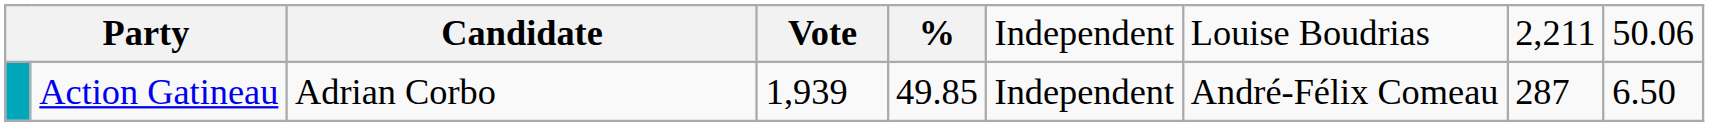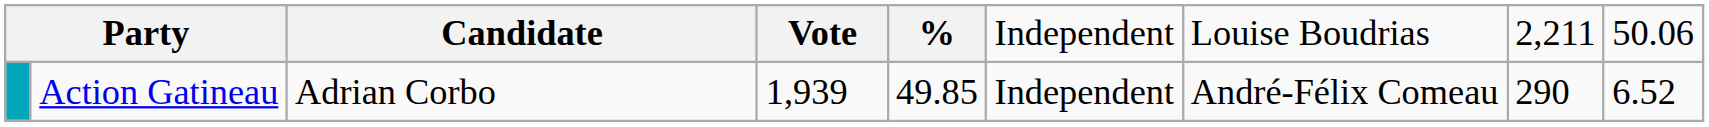 <table class="wikitable">
 <tr>
 <th bgcolor="#DDDDFF" width="100px" colspan="2">Party</th>
 <th bgcolor="#DDDDFF" width="200px">Candidate</th>
 <th bgcolor="#DDDDFF" width="50px">Vote</th>
 <th bgcolor="#DDDDFF" width="30px">%<br></th>
 <td>Independent</td>
 <td>Louise Boudrias</td>
 <td>2,211</td>
 <td>50.06</td>
 </tr>
 <tr>
 <td bgcolor=#00a7ba> </td>
 <td><a href='#'>Action Gatineau</a></td>
 <td>Adrian Corbo</td>
 <td>1,939</td>
 <td>49.85<br></td>
 <td>Independent</td>
 <td>André-Félix Comeau</td>
-<td>287</td>
-<td>6.50</td>
+<td>290</td>
+<td>6.52</td>
 </tr>
 </table>
